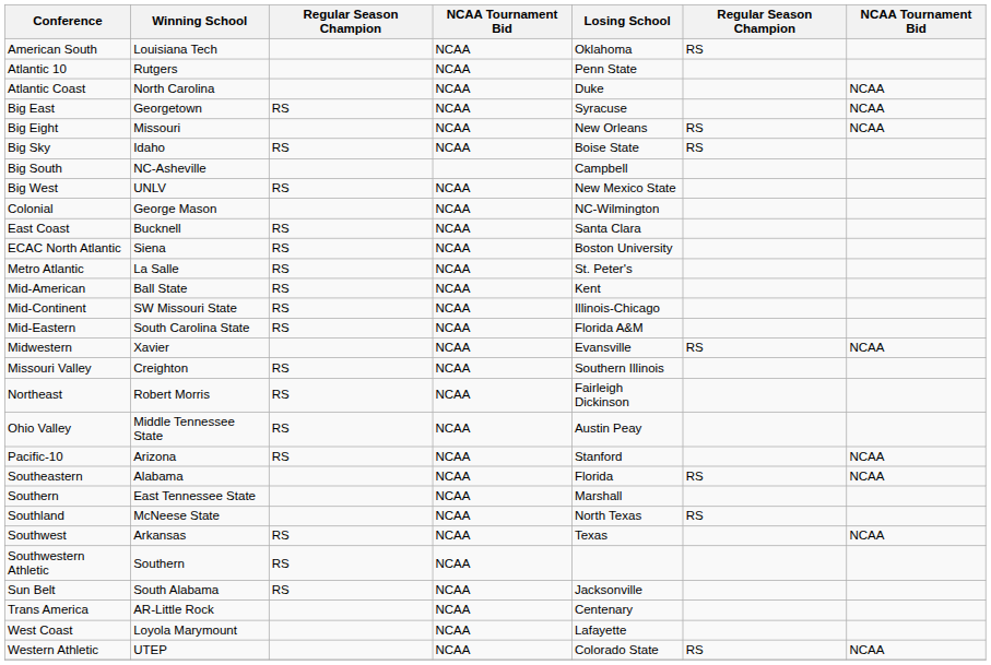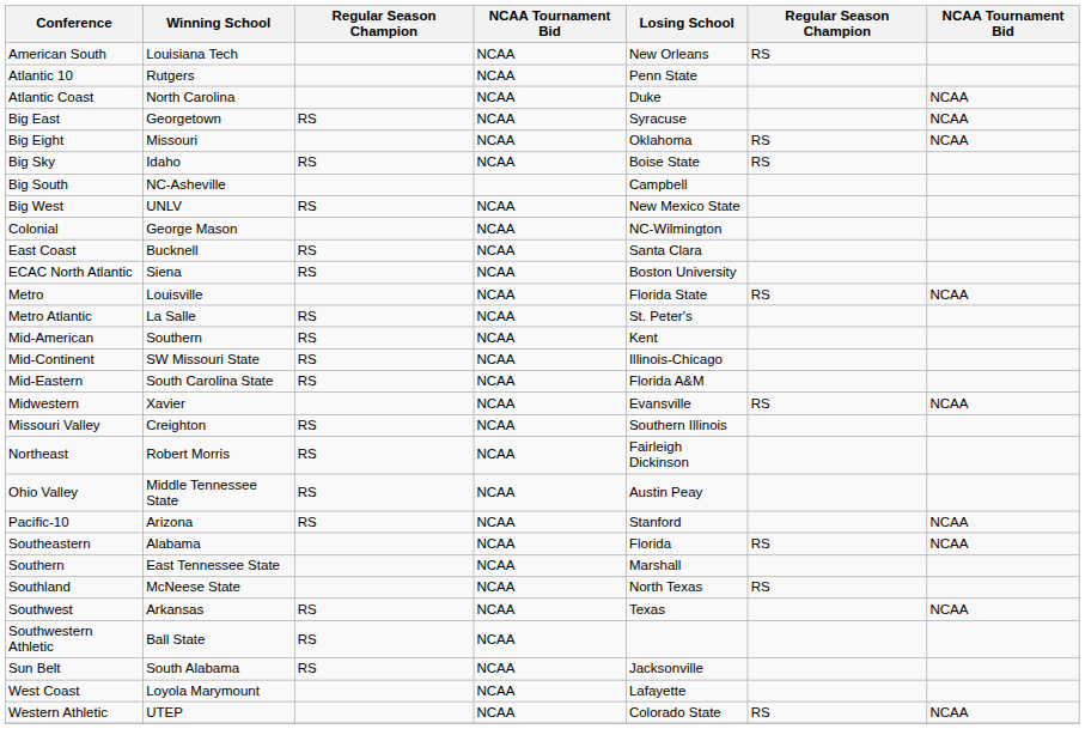 <table class="wikitable">
 <tr>
 <th>Conference</th>
 <th>Winning School</th>
 <th>Regular Season Champion</th>
 <th>NCAA Tournament Bid</th>
 <th>Losing School</th>
 <th>Regular Season Champion</th>
 <th>NCAA Tournament Bid</th>
 </tr>
 <tr>
 <td>American South</td>
 <td>Louisiana Tech</td>
 <td></td>
 <td>NCAA</td>
-<td>Oklahoma</td>
+<td>New Orleans</td>
 <td>RS</td>
 <td></td>
 </tr>
 <tr>
 <td>Atlantic 10</td>
 <td>Rutgers</td>
 <td></td>
 <td>NCAA</td>
 <td>Penn State</td>
 <td></td>
 <td></td>
 </tr>
 <tr>
 <td>Atlantic Coast</td>
 <td>North Carolina</td>
 <td></td>
 <td>NCAA</td>
 <td>Duke</td>
 <td></td>
 <td>NCAA</td>
 </tr>
 <tr>
 <td>Big East</td>
 <td>Georgetown</td>
 <td>RS</td>
 <td>NCAA</td>
 <td>Syracuse</td>
 <td></td>
 <td>NCAA</td>
 </tr>
 <tr>
 <td>Big Eight</td>
 <td>Missouri</td>
 <td></td>
 <td>NCAA</td>
-<td>New Orleans</td>
+<td>Oklahoma</td>
 <td>RS</td>
 <td>NCAA</td>
 </tr>
 <tr>
 <td>Big Sky</td>
 <td>Idaho</td>
 <td>RS</td>
 <td>NCAA</td>
 <td>Boise State</td>
 <td>RS</td>
 <td></td>
 </tr>
 <tr>
 <td>Big South</td>
 <td>NC-Asheville</td>
 <td></td>
 <td></td>
 <td>Campbell</td>
 <td></td>
 <td></td>
 </tr>
 <tr>
 <td>Big West</td>
 <td>UNLV</td>
 <td>RS</td>
 <td>NCAA</td>
 <td>New Mexico State</td>
 <td></td>
 <td></td>
 </tr>
 <tr>
 <td>Colonial</td>
 <td>George Mason</td>
 <td></td>
 <td>NCAA</td>
 <td>NC-Wilmington</td>
 <td></td>
 <td></td>
 </tr>
 <tr>
 <td>East Coast</td>
 <td>Bucknell</td>
 <td>RS</td>
 <td>NCAA</td>
 <td>Santa Clara</td>
 <td></td>
 <td></td>
 </tr>
 <tr>
 <td>ECAC North Atlantic</td>
 <td>Siena</td>
 <td>RS</td>
 <td>NCAA</td>
 <td>Boston University</td>
 <td></td>
 <td></td>
 </tr>
 <tr>
+<td>Metro</td>
+<td>Louisville</td>
+<td></td>
+<td>NCAA</td>
+<td>Florida State</td>
+<td>RS</td>
+<td>NCAA</td>
+</tr>
+<tr>
 <td>Metro Atlantic</td>
 <td>La Salle</td>
 <td>RS</td>
 <td>NCAA</td>
 <td>St. Peter's</td>
 <td></td>
 <td></td>
 </tr>
 <tr>
 <td>Mid-American</td>
-<td>Ball State</td>
+<td>Southern</td>
 <td>RS</td>
 <td>NCAA</td>
 <td>Kent</td>
 <td></td>
 <td></td>
 </tr>
 <tr>
 <td>Mid-Continent</td>
 <td>SW Missouri State</td>
 <td>RS</td>
 <td>NCAA</td>
 <td>Illinois-Chicago</td>
 <td></td>
 <td></td>
 </tr>
 <tr>
 <td>Mid-Eastern</td>
 <td>South Carolina State</td>
 <td>RS</td>
 <td>NCAA</td>
 <td>Florida A&M</td>
 <td></td>
 <td></td>
 </tr>
 <tr>
 <td>Midwestern</td>
 <td>Xavier</td>
 <td></td>
 <td>NCAA</td>
 <td>Evansville</td>
 <td>RS</td>
 <td>NCAA</td>
 </tr>
 <tr>
 <td>Missouri Valley</td>
 <td>Creighton</td>
 <td>RS</td>
 <td>NCAA</td>
 <td>Southern Illinois</td>
 <td></td>
 <td></td>
 </tr>
 <tr>
 <td>Northeast</td>
 <td>Robert Morris</td>
 <td>RS</td>
 <td>NCAA</td>
 <td>Fairleigh Dickinson</td>
 <td></td>
 <td></td>
 </tr>
 <tr>
 <td>Ohio Valley</td>
 <td>Middle Tennessee State</td>
 <td>RS</td>
 <td>NCAA</td>
 <td>Austin Peay</td>
 <td></td>
 <td></td>
 </tr>
 <tr>
 <td>Pacific-10</td>
 <td>Arizona</td>
 <td>RS</td>
 <td>NCAA</td>
 <td>Stanford</td>
 <td></td>
 <td>NCAA</td>
 </tr>
 <tr>
 <td>Southeastern</td>
 <td>Alabama</td>
 <td></td>
 <td>NCAA</td>
 <td>Florida</td>
 <td>RS</td>
 <td>NCAA</td>
 </tr>
 <tr>
 <td>Southern</td>
 <td>East Tennessee State</td>
 <td></td>
 <td>NCAA</td>
 <td>Marshall</td>
 <td></td>
 <td></td>
 </tr>
 <tr>
 <td>Southland</td>
 <td>McNeese State</td>
 <td></td>
 <td>NCAA</td>
 <td>North Texas</td>
 <td>RS</td>
 <td></td>
 </tr>
 <tr>
 <td>Southwest</td>
 <td>Arkansas</td>
 <td>RS</td>
 <td>NCAA</td>
 <td>Texas</td>
 <td></td>
 <td>NCAA</td>
 </tr>
 <tr>
 <td>Southwestern Athletic</td>
-<td>Southern</td>
+<td>Ball State</td>
 <td>RS</td>
 <td>NCAA</td>
 <td></td>
 <td></td>
 <td></td>
 </tr>
 <tr>
 <td>Sun Belt</td>
 <td>South Alabama</td>
 <td>RS</td>
 <td>NCAA</td>
 <td>Jacksonville</td>
-<td></td>
-<td></td>
-</tr>
-<tr>
-<td>Trans America</td>
-<td>AR-Little Rock</td>
-<td></td>
-<td>NCAA</td>
-<td>Centenary</td>
 <td></td>
 <td></td>
 </tr>
 <tr>
 <td>West Coast</td>
 <td>Loyola Marymount</td>
 <td></td>
 <td>NCAA</td>
 <td>Lafayette</td>
 <td></td>
 <td></td>
 </tr>
 <tr>
 <td>Western Athletic</td>
 <td>UTEP</td>
 <td></td>
 <td>NCAA</td>
 <td>Colorado State</td>
 <td>RS</td>
 <td>NCAA</td>
 </tr>
 <tr>
 </tr>
 </table>
